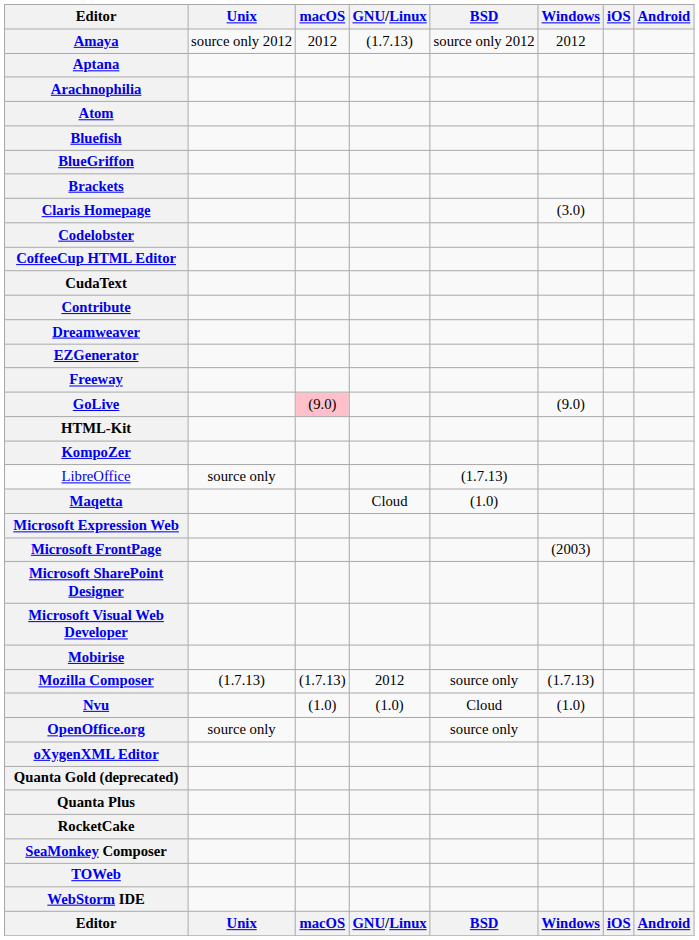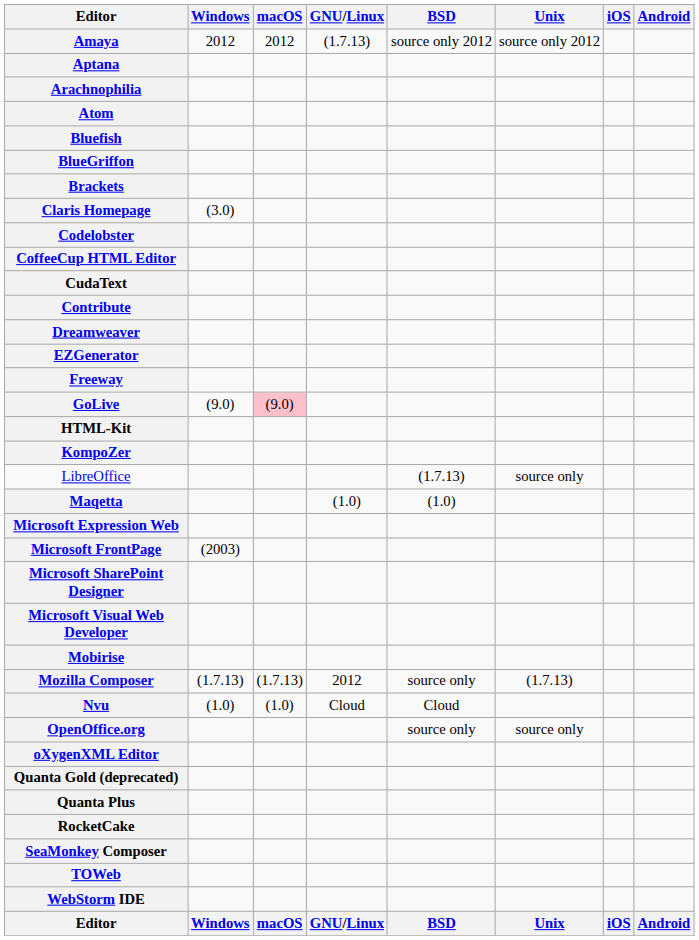 <table class="sortable wikitable" style="font-size: 90%; text-align: center;">
 <tr>
 <th style="width: 12em">Editor</th>
-<th><a href='#'>Unix</a></th>
+<th><a href='#'>Windows</a></th>
 <th><a href='#'>macOS</a></th>
 <th><a href='#'>GNU</a>/<a href='#'>Linux</a></th>
 <th><a href='#'>BSD</a></th>
-<th><a href='#'>Windows</a></th>
+<th><a href='#'>Unix</a></th>
 <th><a href='#'>iOS</a></th>
 <th><a href='#'>Android</a></th>
 </tr>
 <tr>
 <th><a href='#'>Amaya</a></th>
-<td>source only  2012</td>
+<td> 2012</td>
 <td> 2012</td>
 <td> (1.7.13)</td>
 <td>source only  2012</td>
-<td> 2012</td>
+<td>source only  2012</td>
 <td></td>
 <td></td>
 </tr>
 <tr>
 <th><a href='#'>Aptana</a></th>
 <td></td>
 <td></td>
 <td></td>
 <td></td>
 <td></td>
 <td></td>
 <td></td>
 </tr>
 <tr>
 <th><a href='#'>Arachnophilia</a></th>
 <td></td>
 <td></td>
 <td></td>
 <td></td>
 <td></td>
 <td></td>
 <td></td>
 </tr>
 <tr>
 <th><a href='#'>Atom</a></th>
 <td></td>
 <td></td>
 <td></td>
 <td></td>
 <td></td>
 <td></td>
 <td></td>
 </tr>
 <tr>
 <th><a href='#'>Bluefish</a></th>
 <td></td>
 <td></td>
 <td></td>
 <td></td>
 <td></td>
 <td></td>
 <td></td>
 </tr>
 <tr>
 <th><a href='#'>BlueGriffon</a></th>
 <td></td>
 <td></td>
 <td></td>
 <td></td>
 <td></td>
 <td></td>
 <td></td>
 </tr>
 <tr>
 <th><a href='#'>Brackets</a></th>
 <td></td>
 <td></td>
 <td></td>
 <td></td>
 <td></td>
 <td></td>
 <td></td>
 </tr>
 <tr>
 <th><a href='#'>Claris Homepage</a></th>
+<td> (3.0)</td>
 <td></td>
 <td></td>
 <td></td>
 <td></td>
-<td> (3.0)</td>
 <td></td>
 <td></td>
 </tr>
 <tr>
 <th><a href='#'>Codelobster</a></th>
 <td></td>
 <td></td>
 <td></td>
 <td></td>
 <td></td>
 <td></td>
 <td></td>
 </tr>
 <tr>
 <th><a href='#'>CoffeeCup HTML Editor</a></th>
 <td></td>
 <td></td>
 <td></td>
 <td></td>
 <td></td>
 <td></td>
 <td></td>
 </tr>
 <tr>
 <th>CudaText</th>
 <td></td>
 <td></td>
 <td></td>
 <td></td>
 <td></td>
 <td></td>
 <td></td>
 </tr>
 <tr>
 <th><a href='#'>Contribute</a></th>
 <td></td>
 <td></td>
 <td></td>
 <td></td>
 <td></td>
 <td></td>
 <td></td>
 </tr>
 <tr>
 <th><a href='#'>Dreamweaver</a></th>
 <td></td>
 <td></td>
 <td></td>
 <td></td>
 <td></td>
 <td></td>
 <td></td>
 </tr>
 <tr>
 <th><a href='#'>EZGenerator</a></th>
 <td></td>
 <td></td>
 <td></td>
 <td></td>
 <td></td>
 <td></td>
 <td></td>
 </tr>
 <tr>
 <th><a href='#'>Freeway</a></th>
 <td></td>
 <td></td>
 <td></td>
 <td></td>
 <td></td>
 <td></td>
 <td></td>
 </tr>
 <tr>
 <th><a href='#'>GoLive</a></th>
-<td></td>
+<td> (9.0)</td>
 <td style="background: pink;"> (9.0)</td>
 <td></td>
 <td></td>
-<td> (9.0)</td>
+<td></td>
 <td></td>
 <td></td>
 </tr>
 <tr>
 <th>HTML-Kit</th>
 <td></td>
 <td></td>
 <td></td>
 <td></td>
 <td></td>
 <td></td>
 <td></td>
 </tr>
 <tr>
 <th><a href='#'>KompoZer</a></th>
 <td></td>
 <td></td>
 <td></td>
 <td></td>
 <td></td>
 <td></td>
 <td></td>
 </tr>
 <tr>
 <td><a href='#'>LibreOffice</a></td>
-<td>source only</td>
+<td></td>
 <td></td>
 <td></td>
 <td> (1.7.13)</td>
-<td></td>
+<td>source only</td>
 <td></td>
 <td></td>
 </tr>
 <tr>
 <th><a href='#'>Maqetta</a></th>
 <td></td>
 <td></td>
-<td>Cloud</td>
+<td> (1.0)</td>
 <td> (1.0)</td>
 <td></td>
 <td></td>
 <td></td>
 </tr>
 <tr>
 <th><a href='#'>Microsoft Expression Web</a></th>
 <td></td>
 <td></td>
 <td></td>
 <td></td>
 <td></td>
 <td></td>
 <td></td>
 </tr>
 <tr>
 <th><a href='#'>Microsoft FrontPage</a></th>
+<td> (2003)</td>
 <td></td>
 <td></td>
 <td></td>
 <td></td>
-<td> (2003)</td>
 <td></td>
 <td></td>
 </tr>
 <tr>
 <th><a href='#'>Microsoft SharePoint Designer</a></th>
 <td></td>
 <td></td>
 <td></td>
 <td></td>
 <td></td>
 <td></td>
 <td></td>
 </tr>
 <tr>
 <th><a href='#'>Microsoft Visual Web Developer</a></th>
 <td></td>
 <td></td>
 <td></td>
 <td></td>
 <td></td>
 <td></td>
 <td></td>
 </tr>
 <tr>
 <th><a href='#'>Mobirise</a></th>
 <td></td>
 <td></td>
 <td></td>
 <td></td>
 <td></td>
 <td></td>
 <td></td>
 </tr>
 <tr>
 <th><a href='#'>Mozilla Composer</a></th>
 <td> (1.7.13)</td>
 <td> (1.7.13)</td>
 <td> 2012</td>
 <td>source only</td>
 <td> (1.7.13)</td>
 <td></td>
 <td></td>
 </tr>
 <tr>
 <th><a href='#'>Nvu</a></th>
-<td></td>
 <td> (1.0)</td>
 <td> (1.0)</td>
 <td>Cloud</td>
-<td> (1.0)</td>
+<td>Cloud</td>
+<td></td>
 <td></td>
 <td></td>
 </tr>
 <tr>
 <th><a href='#'>OpenOffice.org</a></th>
-<td>source only</td>
+<td></td>
 <td></td>
 <td></td>
 <td>source only</td>
-<td></td>
+<td>source only</td>
 <td></td>
 <td></td>
 </tr>
 <tr>
 <th><a href='#'>oXygenXML Editor</a></th>
 <td></td>
 <td></td>
 <td></td>
 <td></td>
 <td></td>
 <td></td>
 <td></td>
 </tr>
 <tr>
 <th>Quanta Gold (deprecated)</th>
 <td></td>
 <td></td>
 <td></td>
 <td></td>
 <td></td>
 <td></td>
 <td></td>
 </tr>
 <tr>
 <th>Quanta Plus</th>
 <td></td>
 <td></td>
 <td></td>
 <td></td>
 <td></td>
 <td></td>
 <td></td>
 </tr>
 <tr>
 <th>RocketCake</th>
 <td></td>
 <td></td>
 <td></td>
 <td></td>
 <td></td>
 <td></td>
 <td></td>
 </tr>
 <tr>
 <th><a href='#'>SeaMonkey</a> Composer</th>
 <td></td>
 <td></td>
 <td></td>
 <td></td>
 <td></td>
 <td></td>
 <td></td>
 </tr>
 <tr>
 <th><a href='#'>TOWeb</a></th>
 <td></td>
 <td></td>
 <td></td>
 <td></td>
 <td></td>
 <td></td>
 <td></td>
 </tr>
 <tr>
 <th><a href='#'>WebStorm</a> IDE</th>
 <td></td>
 <td></td>
 <td></td>
 <td></td>
 <td></td>
 <td></td>
 <td></td>
 </tr>
 <tr class="sortbottom">
 <th>Editor</th>
-<th><a href='#'>Unix</a></th>
+<th><a href='#'>Windows</a></th>
 <th><a href='#'>macOS</a></th>
 <th><a href='#'>GNU</a>/<a href='#'>Linux</a></th>
 <th><a href='#'>BSD</a></th>
-<th><a href='#'>Windows</a></th>
+<th><a href='#'>Unix</a></th>
 <th><a href='#'>iOS</a></th>
 <th><a href='#'>Android</a></th>
 </tr>
 </table>
